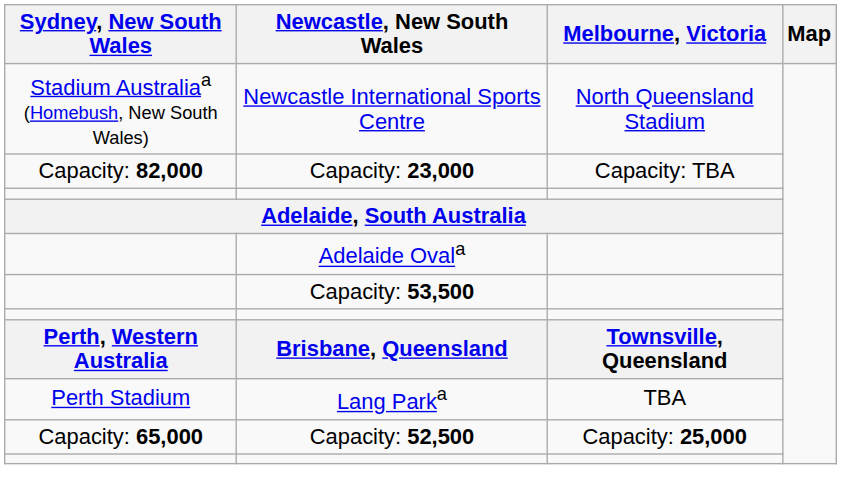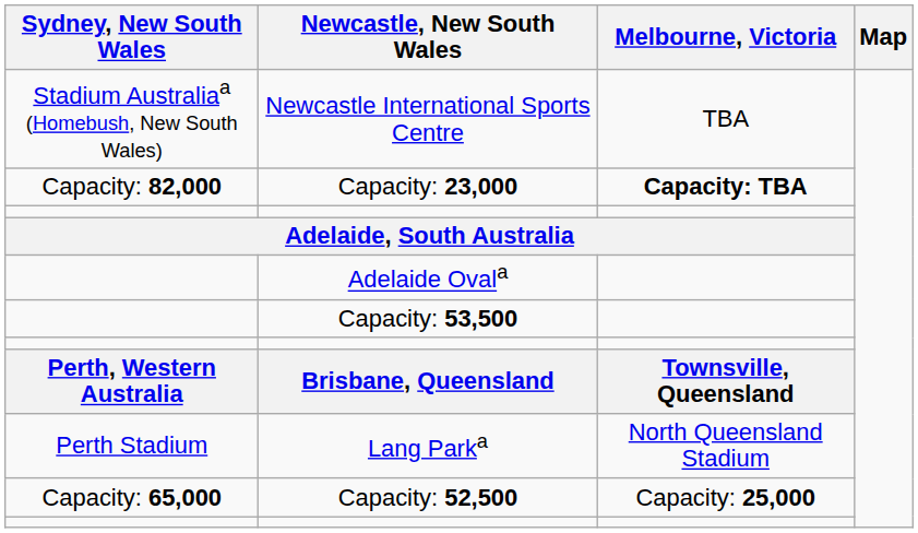 <table class="wikitable" style="text-align:center">
 <tr>
 <th><a href='#'>Sydney</a>, <a href='#'>New South Wales</a></th>
 <th><a href='#'>Newcastle</a>, New South Wales</th>
 <th><a href='#'>Melbourne</a>, <a href='#'>Victoria</a></th>
 <th>Map</th>
 </tr>
 <tr>
 <td><a href='#'>Stadium Australia</a><sup>a</sup><br><small>(<a href='#'>Homebush</a>, New South Wales)</small></td>
 <td><a href='#'>Newcastle International Sports Centre</a></td>
-<td><a href='#'>North Queensland Stadium</a></td>
+<td>TBA</td>
 <td rowspan="11"></td>
 </tr>
 <tr>
 <td>Capacity: <strong>82,000</strong></td>
 <td>Capacity: <strong>23,000</strong></td>
-<td>Capacity: TBA</td>
+<td><strong>Capacity: TBA</strong></td>
 </tr>
 <tr>
 <td></td>
 <td></td>
 <td></td>
 </tr>
 <tr>
 <th colspan="3"><a href='#'>Adelaide</a>, <a href='#'>South Australia</a></th>
 </tr>
 <tr>
 <td></td>
 <td><a href='#'>Adelaide Oval</a><sup>a</sup></td>
 <td></td>
 </tr>
 <tr>
 <td></td>
 <td>Capacity: <strong>53,500</strong></td>
 <td></td>
 </tr>
 <tr>
 <td></td>
 <td></td>
 <td></td>
 </tr>
 <tr>
 <th><a href='#'>Perth</a>, <a href='#'>Western Australia</a></th>
 <th><a href='#'>Brisbane</a>, <a href='#'>Queensland</a></th>
 <th><a href='#'>Townsville</a>, Queensland</th>
 </tr>
 <tr>
 <td><a href='#'>Perth Stadium</a></td>
 <td><a href='#'>Lang Park</a><sup>a</sup></td>
-<td>TBA</td>
+<td><a href='#'>North Queensland Stadium</a></td>
 </tr>
 <tr>
 <td>Capacity: <strong>65,000</strong></td>
 <td>Capacity: <strong>52,500</strong></td>
 <td>Capacity: <strong>25,000</strong></td>
 </tr>
 <tr>
 <td></td>
 <td></td>
 <td></td>
 </tr>
 </table>
